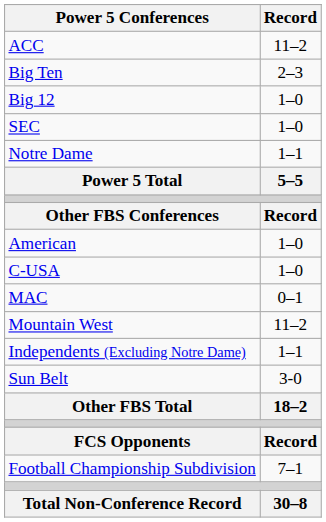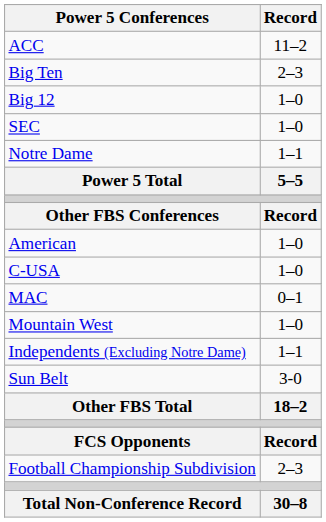 <table class="wikitable">
 <tr>
 <th>Power 5 Conferences</th>
 <th>Record</th>
 </tr>
 <tr>
 <td><a href='#'>ACC</a></td>
 <td align=center>11–2</td>
 </tr>
 <tr>
 <td><a href='#'>Big Ten</a></td>
 <td align=center>2–3</td>
 </tr>
 <tr>
 <td><a href='#'>Big 12</a></td>
 <td align=center>1–0</td>
 </tr>
 <tr>
 <td><a href='#'>SEC</a></td>
 <td align=center>1–0</td>
 </tr>
 <tr>
 <td><a href='#'>Notre Dame</a></td>
 <td align=center>1–1</td>
 </tr>
 <tr>
 <th>Power 5 Total</th>
 <th>5–5</th>
 </tr>
 <tr>
 <th colSpan="2" style="background-color:lightgrey;"></th>
 </tr>
 <tr>
 <th>Other FBS Conferences</th>
 <th>Record</th>
 </tr>
 <tr>
 <td><a href='#'>American</a></td>
 <td align=center>1–0</td>
 </tr>
 <tr>
 <td><a href='#'>C-USA</a></td>
 <td align=center>1–0</td>
 </tr>
 <tr>
 <td><a href='#'>MAC</a></td>
 <td align=center>0–1</td>
 </tr>
 <tr>
 <td><a href='#'>Mountain West</a></td>
-<td align=center>11–2</td>
+<td align=center>1–0</td>
 </tr>
 <tr>
 <td><a href='#'>Independents <small>(Excluding Notre Dame)</small></a></td>
 <td align=center>1–1</td>
 </tr>
 <tr>
 <td><a href='#'>Sun Belt</a></td>
 <td align=center>3-0</td>
 </tr>
 <tr>
 <th>Other FBS Total</th>
 <th>18–2</th>
 </tr>
 <tr>
 <th colSpan="2" style="background-color:lightgrey;"></th>
 </tr>
 <tr>
 <th>FCS Opponents</th>
 <th>Record</th>
 </tr>
 <tr>
 <td><a href='#'>Football Championship Subdivision</a></td>
-<td align=center>7–1</td>
+<td align=center>2–3</td>
 </tr>
 <tr>
 <th colSpan="2" style="background-color:lightgrey;"></th>
 </tr>
 <tr>
 <th>Total Non-Conference Record</th>
 <th>30–8</th>
 </tr>
 </table>
